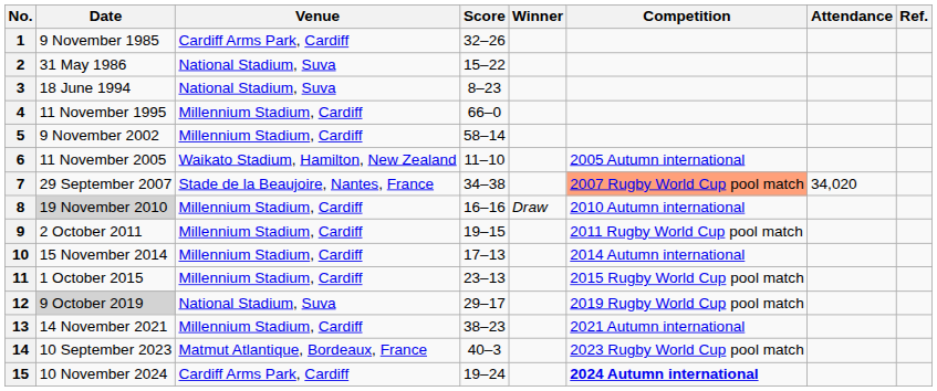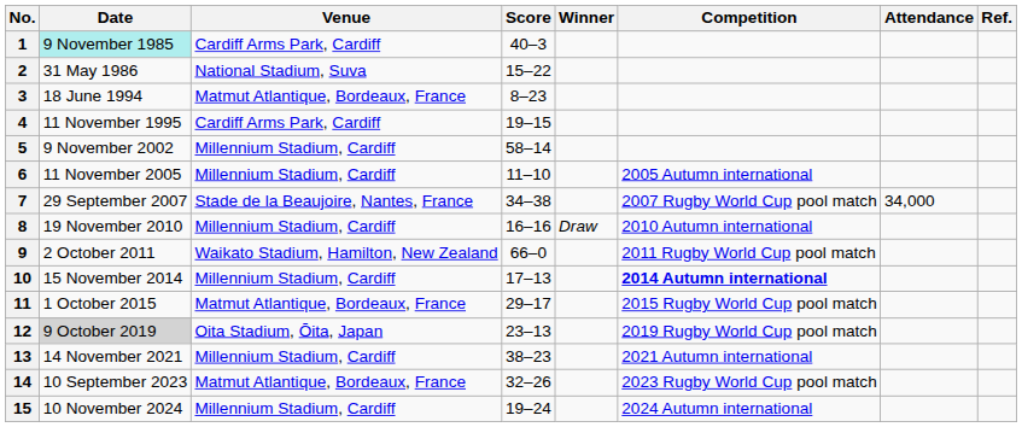 <table class="wikitable">
 <tr>
 <th>No.</th>
 <th>Date</th>
 <th>Venue</th>
 <th>Score</th>
 <th>Winner</th>
 <th>Competition</th>
 <th>Attendance</th>
 <th>Ref.</th>
 </tr>
 <tr>
 <th>1</th>
-<td>9 November 1985</td>
+<td style="background: paleturquoise;">9 November 1985</td>
 <td><a href='#'>Cardiff Arms Park</a>, <a href='#'>Cardiff</a></td>
-<td align="center">32–26</td>
+<td align="center">40–3</td>
 <td></td>
 <td></td>
 <td></td>
 <td></td>
 </tr>
 <tr>
 <th>2</th>
 <td>31 May 1986</td>
 <td><a href='#'>National Stadium</a>, <a href='#'>Suva</a></td>
 <td align="center">15–22</td>
 <td></td>
 <td></td>
 <td></td>
 </tr>
 <tr>
 <th>3</th>
 <td>18 June 1994</td>
-<td><a href='#'>National Stadium</a>, <a href='#'>Suva</a></td>
+<td><a href='#'>Matmut Atlantique</a>, <a href='#'>Bordeaux</a>, <a href='#'>France</a></td>
 <td align="center">8–23</td>
 <td></td>
 <td></td>
 <td></td>
 <td></td>
 </tr>
 <tr>
 <th>4</th>
 <td>11 November 1995</td>
-<td><a href='#'>Millennium Stadium</a>, <a href='#'>Cardiff</a></td>
-<td align="center">66–0</td>
+<td><a href='#'>Cardiff Arms Park</a>, <a href='#'>Cardiff</a></td>
+<td align="center">19–15</td>
 <td></td>
 <td></td>
 <td></td>
 <td></td>
 </tr>
 <tr>
 <th>5</th>
 <td>9 November 2002</td>
 <td><a href='#'>Millennium Stadium</a>, <a href='#'>Cardiff</a></td>
 <td align="center">58–14</td>
 <td></td>
 <td></td>
 <td></td>
 <td></td>
 </tr>
 <tr>
 <th>6</th>
 <td>11 November 2005</td>
-<td><a href='#'>Waikato Stadium</a>, <a href='#'>Hamilton</a>, <a href='#'>New Zealand</a></td>
+<td><a href='#'>Millennium Stadium</a>, <a href='#'>Cardiff</a></td>
 <td align="center">11–10</td>
 <td></td>
 <td><a href='#'>2005 Autumn international</a></td>
 <td></td>
 <td></td>
 </tr>
 <tr>
 <th>7</th>
 <td>29 September 2007</td>
 <td><a href='#'>Stade de la Beaujoire</a>, <a href='#'>Nantes</a>, <a href='#'>France</a></td>
 <td align="center">34–38</td>
 <td></td>
-<td style="background: lightsalmon;"><a href='#'>2007 Rugby World Cup</a> pool match</td>
-<td>34,020</td>
+<td><a href='#'>2007 Rugby World Cup</a> pool match</td>
+<td>34,000</td>
 <td></td>
 </tr>
 <tr>
 <th>8</th>
-<td style="background: lightgrey;">19 November 2010</td>
+<td>19 November 2010</td>
 <td><a href='#'>Millennium Stadium</a>, <a href='#'>Cardiff</a></td>
 <td align="center">16–16</td>
 <td><em>Draw</em></td>
 <td><a href='#'>2010 Autumn international</a></td>
 <td></td>
 <td></td>
 </tr>
 <tr>
 <th>9</th>
 <td>2 October 2011</td>
-<td><a href='#'>Millennium Stadium</a>, <a href='#'>Cardiff</a></td>
-<td align="center">19–15</td>
+<td><a href='#'>Waikato Stadium</a>, <a href='#'>Hamilton</a>, <a href='#'>New Zealand</a></td>
+<td align="center">66–0</td>
 <td></td>
 <td><a href='#'>2011 Rugby World Cup</a> pool match</td>
 <td></td>
 <td></td>
 </tr>
 <tr>
 <th>10</th>
 <td>15 November 2014</td>
 <td><a href='#'>Millennium Stadium</a>, <a href='#'>Cardiff</a></td>
 <td align="center">17–13</td>
 <td></td>
-<td><a href='#'>2014 Autumn international</a></td>
+<td><strong><a href='#'>2014 Autumn international</a></strong></td>
 <td></td>
 <td></td>
 </tr>
 <tr>
 <th>11</th>
 <td>1 October 2015</td>
-<td><a href='#'>Millennium Stadium</a>, <a href='#'>Cardiff</a></td>
-<td align="center">23–13</td>
+<td><a href='#'>Matmut Atlantique</a>, <a href='#'>Bordeaux</a>, <a href='#'>France</a></td>
+<td align="center">29–17</td>
 <td></td>
 <td><a href='#'>2015 Rugby World Cup</a> pool match</td>
 <td></td>
 <td></td>
 </tr>
 <tr>
 <th>12</th>
 <td style="background: lightgrey;">9 October 2019</td>
-<td><a href='#'>National Stadium</a>, <a href='#'>Suva</a></td>
-<td align="center">29–17</td>
+<td><a href='#'>Oita Stadium</a>, <a href='#'>Ōita</a>, <a href='#'>Japan</a></td>
+<td align="center">23–13</td>
 <td></td>
 <td><a href='#'>2019 Rugby World Cup</a> pool match</td>
 <td></td>
 <td></td>
 </tr>
 <tr>
 <th>13</th>
 <td>14 November 2021</td>
 <td><a href='#'>Millennium Stadium</a>, <a href='#'>Cardiff</a></td>
 <td align="center">38–23</td>
 <td></td>
 <td><a href='#'>2021 Autumn international</a></td>
 <td></td>
 <td></td>
 </tr>
 <tr>
 <th>14</th>
 <td>10 September 2023</td>
 <td><a href='#'>Matmut Atlantique</a>, <a href='#'>Bordeaux</a>, <a href='#'>France</a></td>
-<td align="center">40–3</td>
+<td align="center">32–26</td>
 <td></td>
 <td><a href='#'>2023 Rugby World Cup</a> pool match</td>
 <td></td>
 <td></td>
 </tr>
 <tr>
 <th>15</th>
 <td>10 November 2024</td>
-<td><a href='#'>Cardiff Arms Park</a>, <a href='#'>Cardiff</a></td>
+<td><a href='#'>Millennium Stadium</a>, <a href='#'>Cardiff</a></td>
 <td align="center">19–24</td>
 <td></td>
-<td><strong><a href='#'>2024 Autumn international</a></strong></td>
+<td><a href='#'>2024 Autumn international</a></td>
 <td></td>
 <td></td>
 </tr>
 </table>
